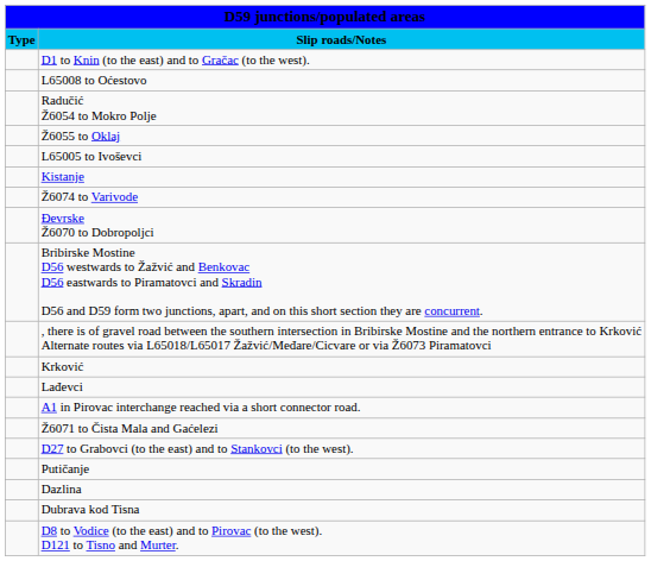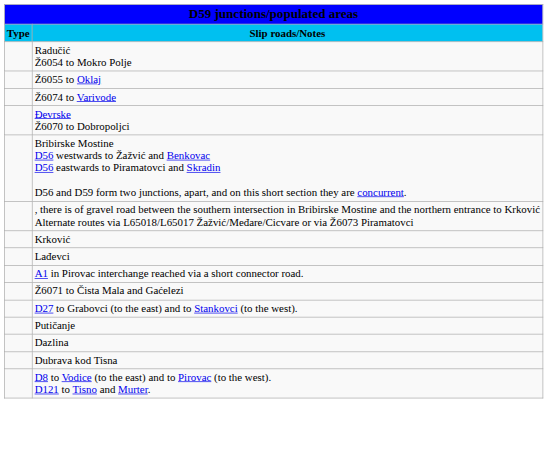 <table class="wikitable">
 <tr>
 <td colspan=2 bgcolor=blue align=center style=margin-top:15><span><big><strong>D59 junctions/populated areas</strong></big></span></td>
 </tr>
 <tr>
 <td align=center bgcolor=00c0f0><strong>Type</strong></td>
 <td align=center bgcolor=00c0f0><strong>Slip roads/Notes</strong></td>
 </tr>
 <tr>
 <td></td>
-<td> <a href='#'>D1</a> to <a href='#'>Knin</a> (to the east) and to <a href='#'>Gračac</a> (to the west).</td>
-</tr>
-<tr>
-<td></td>
-<td>L65008 to Oćestovo</td>
-</tr>
-<tr>
-<td></td>
 <td>Radučić<br>Ž6054 to Mokro Polje</td>
 </tr>
 <tr>
 <td></td>
 <td>Ž6055 to <a href='#'>Oklaj</a></td>
-</tr>
-<tr>
-<td></td>
-<td>L65005 to Ivoševci</td>
-</tr>
-<tr>
-<td></td>
-<td><a href='#'>Kistanje</a></td>
 </tr>
 <tr>
 <td></td>
 <td>Ž6074 to <a href='#'>Varivode</a></td>
 </tr>
 <tr>
 <td></td>
 <td><a href='#'>Đevrske</a><br>Ž6070 to Dobropoljci</td>
 </tr>
 <tr>
 <td></td>
 <td>Bribirske Mostine<br> <a href='#'>D56</a> westwards to Žažvić and <a href='#'>Benkovac</a><br> <a href='#'>D56</a> eastwards to Piramatovci and <a href='#'>Skradin</a><br><br>D56 and D59 form two junctions,  apart, and on this short section they are <a href='#'>concurrent</a>.</td>
 </tr>
 <tr>
 <td></td>
 <td>, there is  of gravel road between the southern intersection in Bribirske Mostine and the northern entrance to Krković<br>Alternate routes via L65018/L65017 Žažvić/Međare/Cicvare or via Ž6073 Piramatovci</td>
 </tr>
 <tr>
 <td></td>
 <td>Krković</td>
 </tr>
 <tr>
 <td></td>
 <td>Lađevci</td>
 </tr>
 <tr>
 <td></td>
 <td> <a href='#'>A1</a> in Pirovac interchange reached via a short connector road.</td>
 </tr>
 <tr>
 <td></td>
 <td>Ž6071 to Čista Mala and Gaćelezi</td>
 </tr>
 <tr>
 <td></td>
 <td> <a href='#'>D27</a> to Grabovci (to the east) and to <a href='#'>Stankovci</a> (to the west).</td>
 </tr>
 <tr>
 <td></td>
 <td>Putičanje</td>
 </tr>
 <tr>
 <td></td>
 <td>Dazlina</td>
 </tr>
 <tr>
 <td></td>
 <td>Dubrava kod Tisna</td>
 </tr>
 <tr>
 <td></td>
 <td> <a href='#'>D8</a> to <a href='#'>Vodice</a> (to the east) and to <a href='#'>Pirovac</a> (to the west).<br> <a href='#'>D121</a> to <a href='#'>Tisno</a> and <a href='#'>Murter</a>.</td>
 </tr>
 </table>
